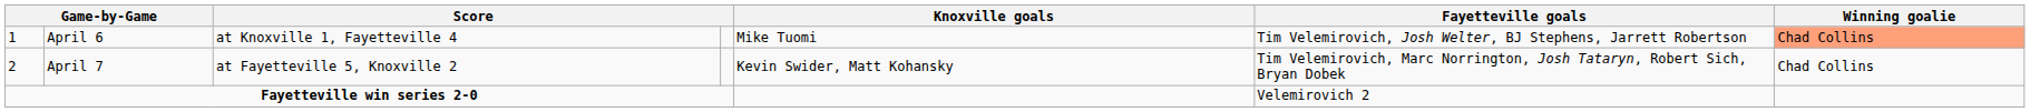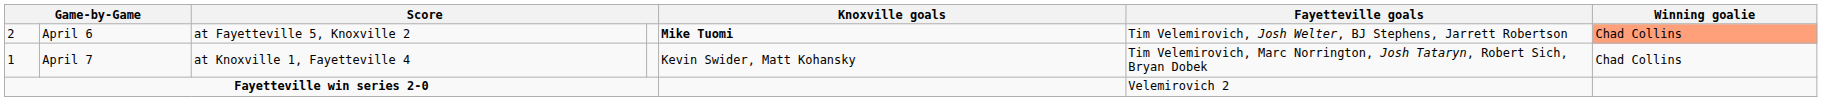 <table class="wikitable">
 <tr>
 <th width=10% colspan=2>Game-by-Game</th>
 <th width=25% colspan=2>Score</th>
 <th width=25%>Knoxville goals</th>
 <th width=25%>Fayetteville goals</th>
 <th width=12%>Winning goalie</th>
 </tr>
 <tr>
-<td>1</td>
+<td>2</td>
 <td>April 6</td>
-<td>at Knoxville 1, Fayetteville 4</td>
+<td>at Fayetteville 5, Knoxville 2</td>
 <td></td>
-<td>Mike Tuomi</td>
+<td><strong>Mike Tuomi</strong></td>
 <td>Tim Velemirovich, <em>Josh Welter</em>, BJ Stephens, Jarrett Robertson</td>
 <td style="background: lightsalmon;">Chad Collins</td>
 </tr>
 <tr>
-<td>2</td>
+<td>1</td>
 <td>April 7</td>
-<td>at Fayetteville 5, Knoxville 2</td>
+<td>at Knoxville 1, Fayetteville 4</td>
 <td></td>
 <td>Kevin Swider, Matt Kohansky</td>
 <td>Tim Velemirovich, Marc Norrington, <em>Josh Tataryn</em>, Robert Sich, Bryan Dobek</td>
 <td>Chad Collins</td>
 </tr>
 <tr>
 <td colspan=4 align="center"><strong>Fayetteville win series 2-0</strong></td>
 <td></td>
 <td>Velemirovich 2</td>
 </tr>
 </table>
